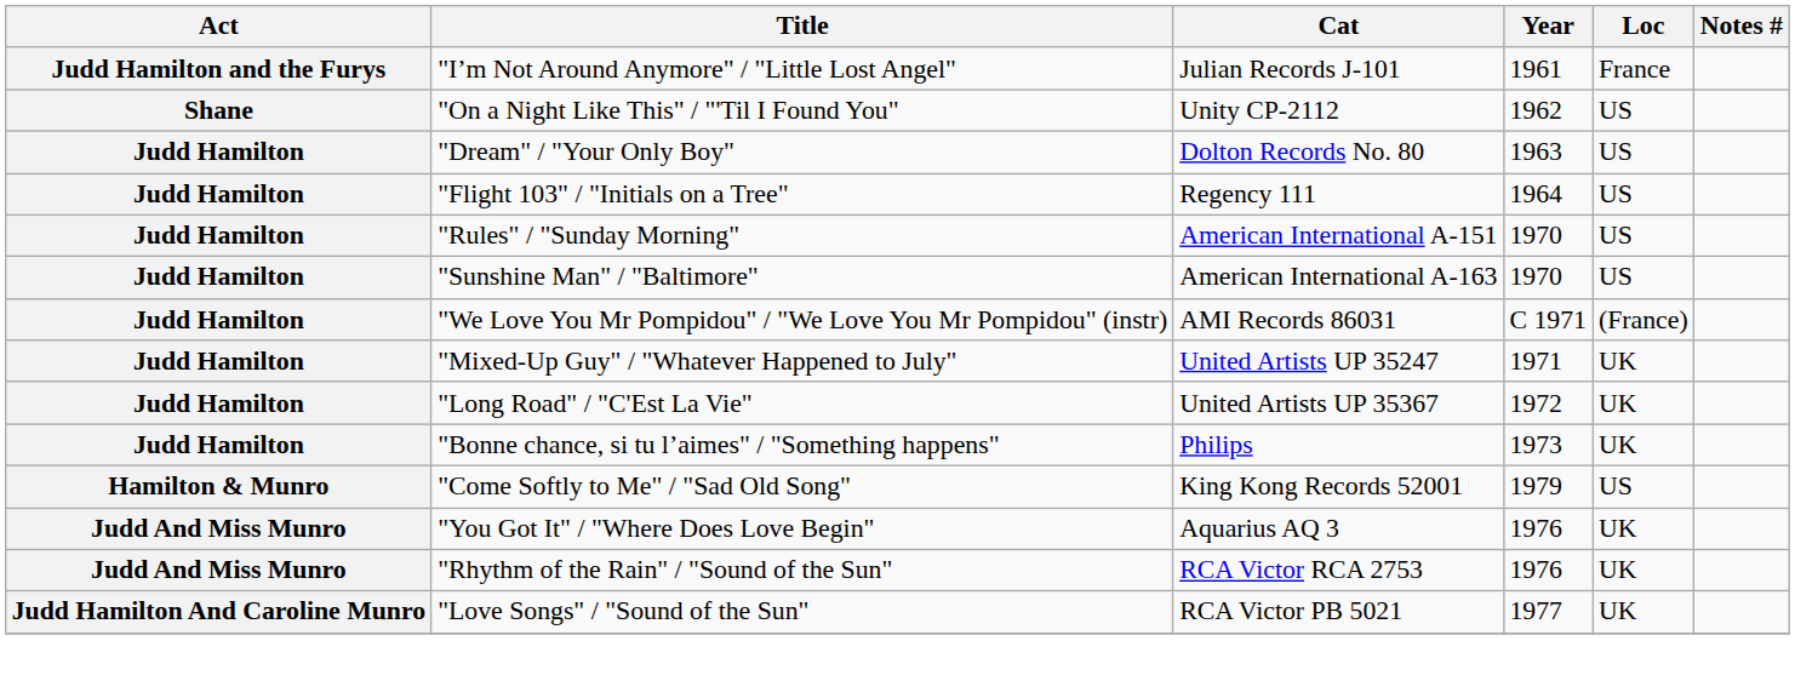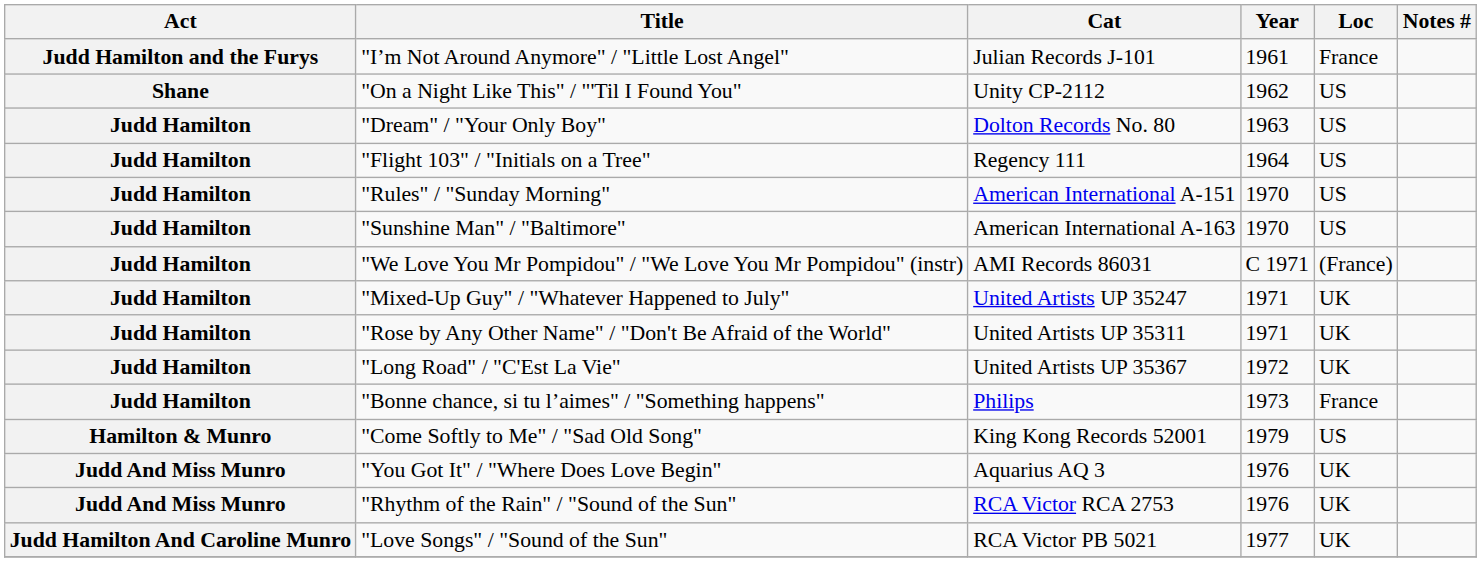 <table class="wikitable plainrowheaders sortable">
 <tr>
 <th scope="col">Act</th>
 <th scope="col" class="unsortable">Title</th>
 <th scope="col">Cat</th>
 <th scope="col">Year</th>
 <th scope="col">Loc</th>
 <th scope="col" class="unsortable">Notes #</th>
 </tr>
 <tr>
 <th scope="row">Judd Hamilton and the Furys</th>
 <td>"I’m Not Around Anymore" / "Little Lost Angel"</td>
 <td>Julian Records J-101</td>
 <td>1961</td>
 <td>France</td>
 <td></td>
 </tr>
 <tr>
 <th scope="row">Shane</th>
 <td>"On a Night Like This" / "'Til I Found You"</td>
 <td>Unity CP-2112</td>
 <td>1962</td>
 <td>US</td>
 <td></td>
 </tr>
 <tr>
 <th scope="row">Judd Hamilton</th>
 <td>"Dream" / "Your Only Boy"</td>
 <td><a href='#'>Dolton Records</a> No. 80</td>
 <td>1963</td>
 <td>US</td>
 <td></td>
 </tr>
 <tr>
 <th scope="row">Judd Hamilton</th>
 <td>"Flight 103" / "Initials on a Tree"</td>
 <td>Regency 111</td>
 <td>1964</td>
 <td>US</td>
 <td></td>
 </tr>
 <tr>
 <th scope="row">Judd Hamilton</th>
 <td>"Rules" / "Sunday Morning"</td>
 <td><a href='#'>American International</a> A-151</td>
 <td>1970</td>
 <td>US</td>
 <td></td>
 </tr>
 <tr>
 <th scope="row">Judd Hamilton</th>
 <td>"Sunshine Man" / "Baltimore"</td>
 <td>American International A-163</td>
 <td>1970</td>
 <td>US</td>
 <td></td>
 </tr>
 <tr>
 <th scope="row">Judd Hamilton</th>
 <td>"We Love You Mr Pompidou" / "We Love You Mr Pompidou" (instr)</td>
 <td>AMI Records 86031</td>
 <td>C 1971</td>
 <td>(France)</td>
 <td></td>
 </tr>
 <tr>
 <th scope="row">Judd Hamilton</th>
 <td>"Mixed-Up Guy" / "Whatever Happened to July"</td>
 <td><a href='#'>United Artists</a> UP 35247</td>
 <td>1971</td>
 <td>UK</td>
 <td></td>
 </tr>
 <tr>
 <th scope="row">Judd Hamilton</th>
+<td>"Rose by Any Other Name" / "Don't Be Afraid of the World"</td>
+<td>United Artists UP 35311</td>
+<td>1971</td>
+<td>UK</td>
+<td></td>
+</tr>
+<tr>
+<th scope="row">Judd Hamilton</th>
 <td>"Long Road" / "C'Est La Vie"</td>
 <td>United Artists UP 35367</td>
 <td>1972</td>
 <td>UK</td>
 <td></td>
 </tr>
 <tr>
 <th scope="row">Judd Hamilton</th>
 <td>"Bonne chance, si tu l’aimes" / "Something happens"</td>
 <td><a href='#'>Philips</a></td>
 <td>1973</td>
-<td>UK</td>
+<td>France</td>
 <td></td>
 </tr>
 <tr>
 <th scope="row">Hamilton & Munro</th>
 <td>"Come Softly to Me" / "Sad Old Song"</td>
 <td>King Kong Records 52001</td>
 <td>1979</td>
 <td>US</td>
 <td></td>
 </tr>
 <tr>
 <th scope="row">Judd And Miss Munro</th>
 <td>"You Got It" / "Where Does Love Begin"</td>
 <td>Aquarius AQ 3</td>
 <td>1976</td>
 <td>UK</td>
 <td></td>
 </tr>
 <tr>
 <th scope="row">Judd And Miss Munro</th>
 <td>"Rhythm of the Rain" / "Sound of the Sun"</td>
 <td><a href='#'>RCA Victor</a> RCA 2753</td>
 <td>1976</td>
 <td>UK</td>
 <td></td>
 </tr>
 <tr>
 <th scope="row">Judd Hamilton And Caroline Munro</th>
 <td>"Love Songs" / "Sound of the Sun"</td>
 <td>RCA Victor PB 5021</td>
 <td>1977</td>
 <td>UK</td>
 <td></td>
 </tr>
 <tr>
 </tr>
 </table>
